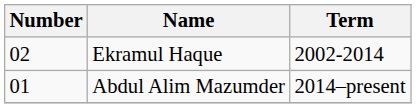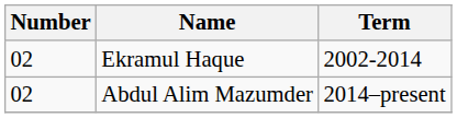 <table class="wikitable">
 <tr>
 <th>Number</th>
 <th>Name</th>
 <th>Term</th>
 </tr>
 <tr>
 <td>02</td>
 <td>Ekramul Haque</td>
 <td>2002-2014</td>
 </tr>
 <tr>
-<td>01</td>
+<td>02</td>
 <td>Abdul Alim Mazumder</td>
 <td>2014–present</td>
 </tr>
 <tr>
 </tr>
 </table>
